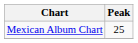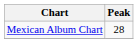 <table class="wikitable">
 <tr>
 <th align="left">Chart</th>
 <th align="center">Peak</th>
 </tr>
 <tr>
 <td align="left"><a href='#'>Mexican Album Chart</a></td>
-<td align="center">25</td>
+<td align="center">28</td>
 </tr>
 <tr>
 </tr>
 </table>
